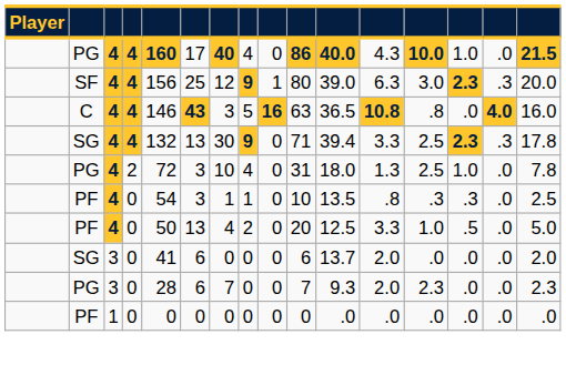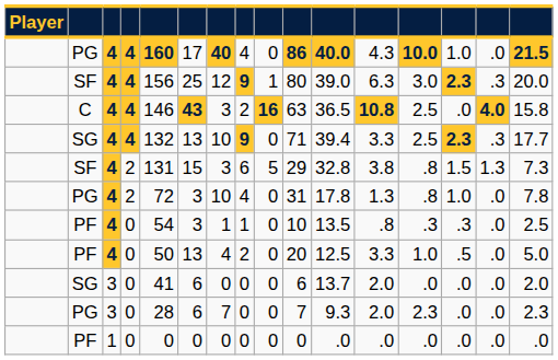 <table class="wikitable sortable" style="font-size: 95%; text-align:right;">
 <tr>
 <th style="background:#041E42; color:#FFC72C; border-top:#FFC72C 3px solid; border-bottom:#FFC72C 3px solid;">Player</th>
 <th style="background:#041E42; color:#FFC72C; border-top:#FFC72C 3px solid; border-bottom:#FFC72C 3px solid;"></th>
 <th style="background:#041E42; color:#FFC72C; border-top:#FFC72C 3px solid; border-bottom:#FFC72C 3px solid;"></th>
 <th style="background:#041E42; color:#FFC72C; border-top:#FFC72C 3px solid; border-bottom:#FFC72C 3px solid;"></th>
 <th style="background:#041E42; color:#FFC72C; border-top:#FFC72C 3px solid; border-bottom:#FFC72C 3px solid;"></th>
 <th style="background:#041E42; color:#FFC72C; border-top:#FFC72C 3px solid; border-bottom:#FFC72C 3px solid;"></th>
 <th style="background:#041E42; color:#FFC72C; border-top:#FFC72C 3px solid; border-bottom:#FFC72C 3px solid;"></th>
 <th style="background:#041E42; color:#FFC72C; border-top:#FFC72C 3px solid; border-bottom:#FFC72C 3px solid;"></th>
 <th style="background:#041E42; color:#FFC72C; border-top:#FFC72C 3px solid; border-bottom:#FFC72C 3px solid;"></th>
 <th style="background:#041E42; color:#FFC72C; border-top:#FFC72C 3px solid; border-bottom:#FFC72C 3px solid;"></th>
 <th style="background:#041E42; color:#FFC72C; border-top:#FFC72C 3px solid; border-bottom:#FFC72C 3px solid;"></th>
 <th style="background:#041E42; color:#FFC72C; border-top:#FFC72C 3px solid; border-bottom:#FFC72C 3px solid;"></th>
 <th style="background:#041E42; color:#FFC72C; border-top:#FFC72C 3px solid; border-bottom:#FFC72C 3px solid;"></th>
 <th style="background:#041E42; color:#FFC72C; border-top:#FFC72C 3px solid; border-bottom:#FFC72C 3px solid;"></th>
 <th style="background:#041E42; color:#FFC72C; border-top:#FFC72C 3px solid; border-bottom:#FFC72C 3px solid;"></th>
 <th style="background:#041E42; color:#FFC72C; border-top:#FFC72C 3px solid; border-bottom:#FFC72C 3px solid;"></th>
 </tr>
 <tr>
 <td style="text-align:left;"></td>
 <td style="text-align:center;">PG</td>
 <td style="background:#FFC72C; color:#041E42;"><strong>4</strong></td>
 <td style="background:#FFC72C; color:#041E42;"><strong>4</strong></td>
 <td style="background:#FFC72C; color:#041E42;"><strong>160</strong></td>
 <td>17</td>
 <td style="background:#FFC72C; color:#041E42;"><strong>40</strong></td>
 <td>4</td>
 <td>0</td>
 <td style="background:#FFC72C; color:#041E42;"><strong>86</strong></td>
 <td style="background:#FFC72C; color:#041E42;"><strong>40.0</strong></td>
 <td>4.3</td>
 <td style="background:#FFC72C; color:#041E42;"><strong>10.0</strong></td>
 <td>1.0</td>
 <td>.0</td>
 <td style="background:#FFC72C; color:#041E42;"><strong>21.5</strong></td>
 </tr>
 <tr>
 <td style="text-align:left;"></td>
 <td style="text-align:center;">SF</td>
 <td style="background:#FFC72C; color:#041E42;"><strong>4</strong></td>
 <td style="background:#FFC72C; color:#041E42;"><strong>4</strong></td>
 <td>156</td>
 <td>25</td>
 <td>12</td>
 <td style="background:#FFC72C; color:#041E42;"><strong>9</strong></td>
 <td>1</td>
 <td>80</td>
 <td>39.0</td>
 <td>6.3</td>
 <td>3.0</td>
 <td style="background:#FFC72C; color:#041E42;"><strong>2.3</strong></td>
 <td>.3</td>
 <td>20.0</td>
 </tr>
 <tr>
 <td style="text-align:left;"></td>
 <td style="text-align:center;">C</td>
 <td style="background:#FFC72C; color:#041E42;"><strong>4</strong></td>
 <td style="background:#FFC72C; color:#041E42;"><strong>4</strong></td>
 <td>146</td>
 <td style="background:#FFC72C; color:#041E42;"><strong>43</strong></td>
 <td>3</td>
-<td>5</td>
+<td>2</td>
 <td style="background:#FFC72C; color:#041E42;"><strong>16</strong></td>
 <td>63</td>
 <td>36.5</td>
 <td style="background:#FFC72C; color:#041E42;"><strong>10.8</strong></td>
-<td>.8</td>
+<td>2.5</td>
 <td>.0</td>
 <td style="background:#FFC72C; color:#041E42;"><strong>4.0</strong></td>
-<td>16.0</td>
+<td>15.8</td>
 </tr>
 <tr>
 <td style="text-align:left;"></td>
 <td style="text-align:center;">SG</td>
 <td style="background:#FFC72C; color:#041E42;"><strong>4</strong></td>
 <td style="background:#FFC72C; color:#041E42;"><strong>4</strong></td>
 <td>132</td>
 <td>13</td>
-<td>30</td>
+<td>10</td>
 <td style="background:#FFC72C; color:#041E42;"><strong>9</strong></td>
 <td>0</td>
 <td>71</td>
 <td>39.4</td>
 <td>3.3</td>
 <td>2.5</td>
 <td style="background:#FFC72C; color:#041E42;"><strong>2.3</strong></td>
 <td>.3</td>
-<td>17.8</td>
+<td>17.7</td>
+</tr>
+<tr>
+<td style="text-align:left;"></td>
+<td style="text-align:center;">SF</td>
+<td style="background:#FFC72C; color:#041E42;"><strong>4</strong></td>
+<td>2</td>
+<td>131</td>
+<td>15</td>
+<td>3</td>
+<td>6</td>
+<td>5</td>
+<td>29</td>
+<td>32.8</td>
+<td>3.8</td>
+<td>.8</td>
+<td>1.5</td>
+<td>1.3</td>
+<td>7.3</td>
 </tr>
 <tr>
 <td style="text-align:left;"></td>
 <td style="text-align:center;">PG</td>
 <td style="background:#FFC72C; color:#041E42;"><strong>4</strong></td>
 <td>2</td>
 <td>72</td>
 <td>3</td>
 <td>10</td>
 <td>4</td>
 <td>0</td>
 <td>31</td>
-<td>18.0</td>
+<td>17.8</td>
 <td>1.3</td>
-<td>2.5</td>
+<td>.8</td>
 <td>1.0</td>
 <td>.0</td>
 <td>7.8</td>
 </tr>
 <tr>
 <td style="text-align:left;"></td>
 <td style="text-align:center;">PF</td>
 <td style="background:#FFC72C; color:#041E42;"><strong>4</strong></td>
 <td>0</td>
 <td>54</td>
 <td>3</td>
 <td>1</td>
 <td>1</td>
 <td>0</td>
 <td>10</td>
 <td>13.5</td>
 <td>.8</td>
 <td>.3</td>
 <td>.3</td>
 <td>.0</td>
 <td>2.5</td>
 </tr>
 <tr>
 <td style="text-align:left;"></td>
 <td style="text-align:center;">PF</td>
 <td style="background:#FFC72C; color:#041E42;"><strong>4</strong></td>
 <td>0</td>
 <td>50</td>
 <td>13</td>
 <td>4</td>
 <td>2</td>
 <td>0</td>
 <td>20</td>
 <td>12.5</td>
 <td>3.3</td>
 <td>1.0</td>
 <td>.5</td>
 <td>.0</td>
 <td>5.0</td>
 </tr>
 <tr>
 <td style="text-align:left;"></td>
 <td style="text-align:center;">SG</td>
 <td>3</td>
 <td>0</td>
 <td>41</td>
 <td>6</td>
 <td>0</td>
 <td>0</td>
 <td>0</td>
 <td>6</td>
 <td>13.7</td>
 <td>2.0</td>
 <td>.0</td>
 <td>.0</td>
 <td>.0</td>
 <td>2.0</td>
 </tr>
 <tr>
 <td style="text-align:left;"></td>
 <td style="text-align:center;">PG</td>
 <td>3</td>
 <td>0</td>
 <td>28</td>
 <td>6</td>
 <td>7</td>
 <td>0</td>
 <td>0</td>
 <td>7</td>
 <td>9.3</td>
 <td>2.0</td>
 <td>2.3</td>
 <td>.0</td>
 <td>.0</td>
 <td>2.3</td>
 </tr>
 <tr>
 <td style="text-align:left;"></td>
 <td style="text-align:center;">PF</td>
 <td>1</td>
 <td>0</td>
 <td>0</td>
 <td>0</td>
 <td>0</td>
 <td>0</td>
 <td>0</td>
 <td>0</td>
 <td>.0</td>
 <td>.0</td>
 <td>.0</td>
 <td>.0</td>
 <td>.0</td>
 <td>.0</td>
 </tr>
 </table>
